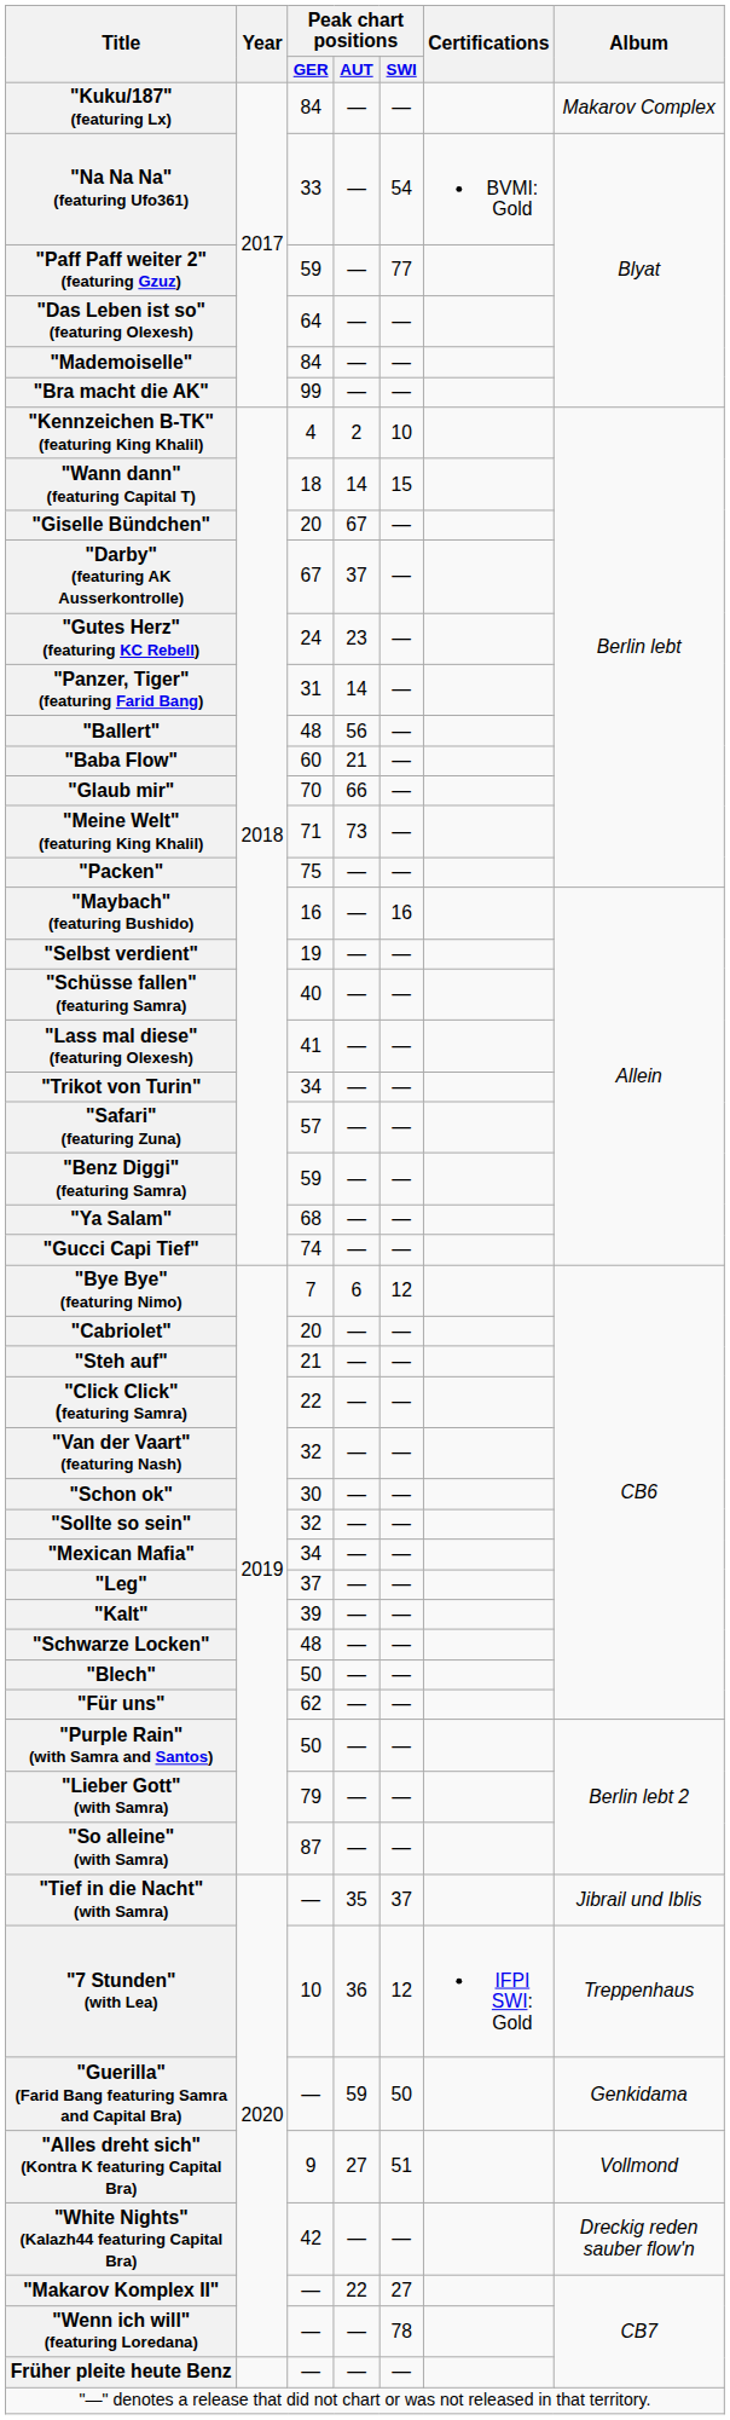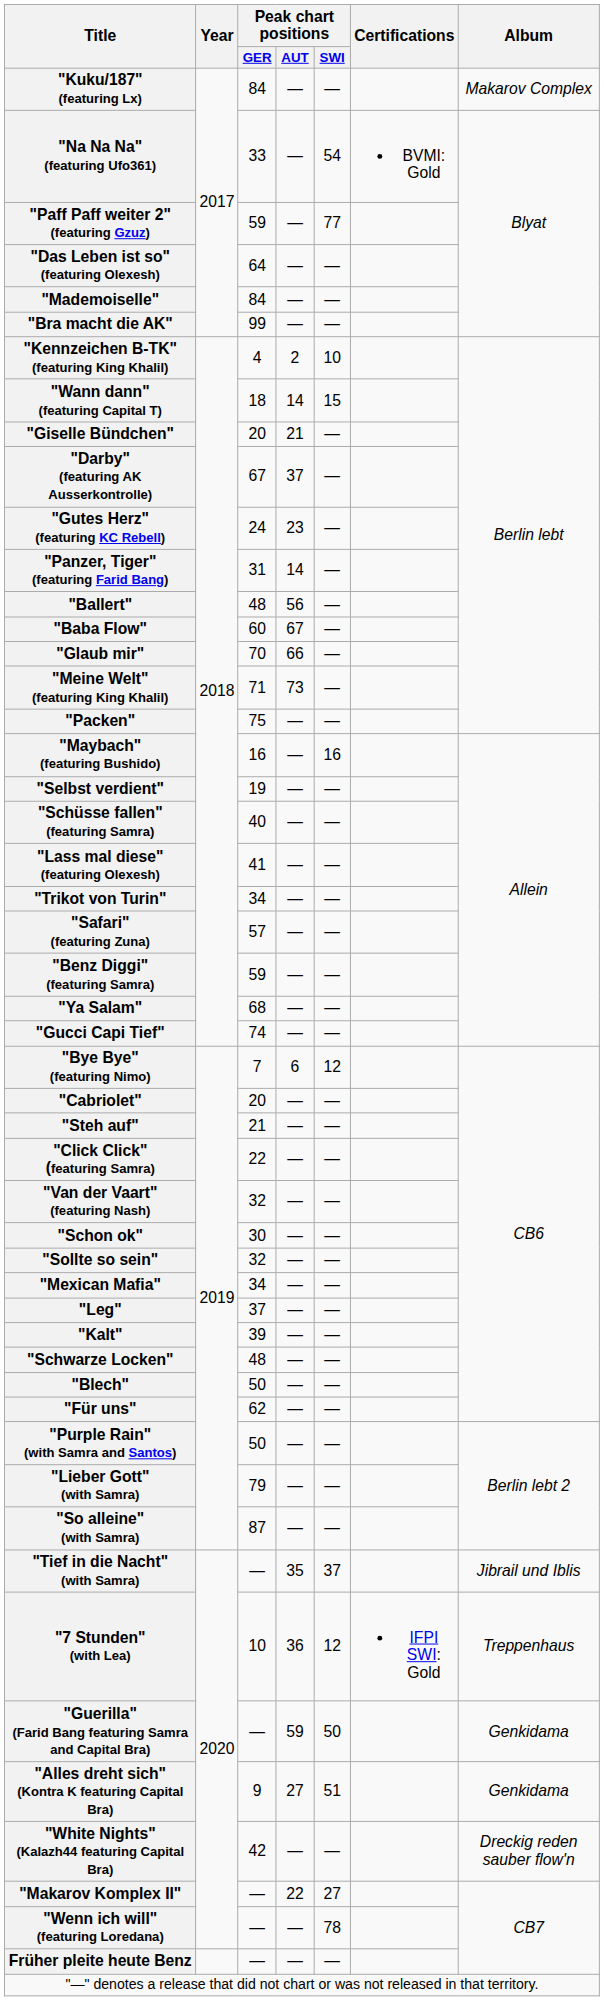 <table class="wikitable plainrowheaders" style="text-align:center;">
 <tr>
 <th scope="col" rowspan="2" style="width:14em;">Title</th>
 <th scope="col" rowspan="2" style="width:1em;">Year</th>
 <th scope="col" colspan="3">Peak chart positions</th>
 <th rowspan="2">Certifications</th>
 <th scope="col" rowspan="2" style="width:10em;">Album</th>
 </tr>
 <tr>
 <th style="width:2.5em; font-size:85%"><a href='#'>GER</a><br></th>
 <th style="width:2.5em; font-size:85%"><a href='#'>AUT</a><br></th>
 <th style="width:2.5em; font-size:85%"><a href='#'>SWI</a><br></th>
 </tr>
 <tr>
 <th scope="row">"Kuku/187"<br><small>(featuring Lx)</small></th>
 <td rowspan="6">2017</td>
 <td>84</td>
 <td>—</td>
 <td>—</td>
 <td></td>
 <td><em>Makarov Complex</em></td>
 </tr>
 <tr>
 <th scope="row">"Na Na Na"<br><small>(featuring Ufo361)</small></th>
 <td>33</td>
 <td>—</td>
 <td>54</td>
 <td><br><ul><li>BVMI: Gold</li></ul></td>
 <td rowspan="5"><em>Blyat</em></td>
 </tr>
 <tr>
 <th scope="row">"Paff Paff weiter 2"<br><small>(featuring <a href='#'>Gzuz</a>)</small></th>
 <td>59</td>
 <td>—</td>
 <td>77</td>
 <td></td>
 </tr>
 <tr>
 <th scope="row">"Das Leben ist so"<br><small>(featuring Olexesh)</small></th>
 <td>64</td>
 <td>—</td>
 <td>—</td>
 <td></td>
 </tr>
 <tr>
 <th scope="row">"Mademoiselle"</th>
 <td>84</td>
 <td>—</td>
 <td>—</td>
 <td></td>
 </tr>
 <tr>
 <th scope="row">"Bra macht die AK"</th>
 <td>99</td>
 <td>—</td>
 <td>—</td>
 <td></td>
 </tr>
 <tr>
 <th scope="row">"Kennzeichen B-TK"<br><small>(featuring King Khalil)</small></th>
 <td rowspan="20">2018</td>
 <td>4</td>
 <td>2</td>
 <td>10</td>
 <td></td>
 <td rowspan="11"><em>Berlin lebt</em></td>
 </tr>
 <tr>
 <th scope="row">"Wann dann"<br><small>(featuring Capital T)</small></th>
 <td>18</td>
 <td>14</td>
 <td>15</td>
 <td></td>
 </tr>
 <tr>
 <th scope="row">"Giselle Bündchen"</th>
 <td>20</td>
-<td>67</td>
+<td>21</td>
 <td>—</td>
 <td></td>
 </tr>
 <tr>
 <th scope="row">"Darby"<br><small>(featuring AK Ausserkontrolle)</small></th>
 <td>67</td>
 <td>37</td>
 <td>—</td>
 <td></td>
 </tr>
 <tr>
 <th scope="row">"Gutes Herz"<br><small>(featuring <a href='#'>KC Rebell</a>)</small></th>
 <td>24</td>
 <td>23</td>
 <td>—</td>
 <td></td>
 </tr>
 <tr>
 <th scope="row">"Panzer, Tiger"<br><small>(featuring <a href='#'>Farid Bang</a>)</small></th>
 <td>31</td>
 <td>14</td>
 <td>—</td>
 <td></td>
 </tr>
 <tr>
 <th scope="row">"Ballert"</th>
 <td>48</td>
 <td>56</td>
 <td>—</td>
 <td></td>
 </tr>
 <tr>
 <th scope="row">"Baba Flow"</th>
 <td>60</td>
-<td>21</td>
+<td>67</td>
 <td>—</td>
 <td></td>
 </tr>
 <tr>
 <th scope="row">"Glaub mir"</th>
 <td>70</td>
 <td>66</td>
 <td>—</td>
 <td></td>
 </tr>
 <tr>
 <th scope="row">"Meine Welt"<br><small>(featuring King Khalil)</small></th>
 <td>71</td>
 <td>73</td>
 <td>—</td>
 <td></td>
 </tr>
 <tr>
 <th scope="row">"Packen"</th>
 <td>75</td>
 <td>—</td>
 <td>—</td>
 <td></td>
 </tr>
 <tr>
 <th scope="row">"Maybach"<br><small>(featuring Bushido)</small></th>
 <td>16</td>
 <td>—</td>
 <td>16</td>
 <td></td>
 <td rowspan="9"><em>Allein</em></td>
 </tr>
 <tr>
 <th scope="row">"Selbst verdient"</th>
 <td>19</td>
 <td>—</td>
 <td>—</td>
 <td></td>
 </tr>
 <tr>
 <th scope="row">"Schüsse fallen"<br><small>(featuring Samra)</small></th>
 <td>40</td>
 <td>—</td>
 <td>—</td>
 <td></td>
 </tr>
 <tr>
 <th scope="row">"Lass mal diese"<br><small>(featuring Olexesh)</small></th>
 <td>41</td>
 <td>—</td>
 <td>—</td>
 <td></td>
 </tr>
 <tr>
 <th scope="row">"Trikot von Turin"</th>
 <td>34</td>
 <td>—</td>
 <td>—</td>
 <td></td>
 </tr>
 <tr>
 <th scope="row">"Safari"<br><small>(featuring Zuna)</small></th>
 <td>57</td>
 <td>—</td>
 <td>—</td>
 <td></td>
 </tr>
 <tr>
 <th scope="row">"Benz Diggi"<br><small>(featuring Samra)</small></th>
 <td>59</td>
 <td>—</td>
 <td>—</td>
 <td></td>
 </tr>
 <tr>
 <th scope="row">"Ya Salam"</th>
 <td>68</td>
 <td>—</td>
 <td>—</td>
 <td></td>
 </tr>
 <tr>
 <th scope="row">"Gucci Capi Tief"</th>
 <td>74</td>
 <td>—</td>
 <td>—</td>
 <td></td>
 </tr>
 <tr>
 <th scope="row">"Bye Bye"<br><small>(featuring Nimo)</small></th>
 <td rowspan="16">2019</td>
 <td>7</td>
 <td>6</td>
 <td>12</td>
 <td></td>
 <td rowspan="13"><em>CB6</em></td>
 </tr>
 <tr>
 <th scope="row">"Cabriolet"</th>
 <td>20</td>
 <td>—</td>
 <td>—</td>
 <td></td>
 </tr>
 <tr>
 <th scope="row">"Steh auf"</th>
 <td>21</td>
 <td>—</td>
 <td>—</td>
 <td></td>
 </tr>
 <tr>
 <th scope="row">"Click Click"<br>(<small>featuring Samra)</small></th>
 <td>22</td>
 <td>—</td>
 <td>—</td>
 <td></td>
 </tr>
 <tr>
 <th scope="row">"Van der Vaart"<br><small>(featuring Nash)</small></th>
 <td>32</td>
 <td>—</td>
 <td>—</td>
 <td></td>
 </tr>
 <tr>
 <th scope="row">"Schon ok"</th>
 <td>30</td>
 <td>—</td>
 <td>—</td>
 <td></td>
 </tr>
 <tr>
 <th scope="row">"Sollte so sein"</th>
 <td>32</td>
 <td>—</td>
 <td>—</td>
 <td></td>
 </tr>
 <tr>
 <th scope="row">"Mexican Mafia"</th>
 <td>34</td>
 <td>—</td>
 <td>—</td>
 <td></td>
 </tr>
 <tr>
 <th scope="row">"Leg"</th>
 <td>37</td>
 <td>—</td>
 <td>—</td>
 <td></td>
 </tr>
 <tr>
 <th scope="row">"Kalt"</th>
 <td>39</td>
 <td>—</td>
 <td>—</td>
 <td></td>
 </tr>
 <tr>
 <th scope="row">"Schwarze Locken"</th>
 <td>48</td>
 <td>—</td>
 <td>—</td>
 <td></td>
 </tr>
 <tr>
 <th scope="row">"Blech"</th>
 <td>50</td>
 <td>—</td>
 <td>—</td>
 <td></td>
 </tr>
 <tr>
 <th scope="row">"Für uns"</th>
 <td>62</td>
 <td>—</td>
 <td>—</td>
 <td></td>
 </tr>
 <tr>
 <th scope="row">"Purple Rain"<br><small>(with Samra and <a href='#'>Santos</a>)</small></th>
 <td>50</td>
 <td>—</td>
 <td>—</td>
 <td></td>
 <td rowspan="3"><em>Berlin lebt 2</em></td>
 </tr>
 <tr>
 <th scope="row">"Lieber Gott"<br><small>(with Samra)</small></th>
 <td>79</td>
 <td>—</td>
 <td>—</td>
 <td></td>
 </tr>
 <tr>
 <th scope="row">"So alleine"<br><small>(with Samra)</small></th>
 <td>87</td>
 <td>—</td>
 <td>—</td>
 <td></td>
 </tr>
 <tr>
 <th scope="row">"Tief in die Nacht"<br><small>(with Samra)</small></th>
 <td rowspan="7">2020</td>
 <td>—</td>
 <td>35</td>
 <td>37</td>
 <td></td>
 <td><em>Jibrail und Iblis</em></td>
 </tr>
 <tr>
 <th scope="row">"7 Stunden"<br><small>(with Lea)</small></th>
 <td>10</td>
 <td>36</td>
 <td>12</td>
 <td><br><ul><li><a href='#'>IFPI SWI</a>: Gold</li></ul></td>
 <td><em>Treppenhaus</em></td>
 </tr>
 <tr>
 <th scope="row">"Guerilla"<br><small>(Farid Bang featuring Samra and Capital Bra)</small></th>
 <td>—</td>
 <td>59</td>
 <td>50</td>
 <td></td>
 <td><em>Genkidama</em></td>
 </tr>
 <tr>
 <th scope="row">"Alles dreht sich"<br><small>(Kontra K featuring Capital Bra)</small></th>
 <td>9</td>
 <td>27</td>
 <td>51</td>
 <td></td>
-<td><em>Vollmond</em></td>
+<td><em>Genkidama</em></td>
 </tr>
 <tr>
 <th scope="row">"White Nights"<br><small>(Kalazh44 featuring Capital Bra)</small></th>
 <td>42</td>
 <td>—</td>
 <td>—</td>
 <td></td>
 <td><em>Dreckig reden sauber flow'n</em></td>
 </tr>
 <tr>
 <th scope="row">"Makarov Komplex II"</th>
 <td>—</td>
 <td>22</td>
 <td>27</td>
 <td></td>
 <td rowspan="3"><em>CB7</em></td>
 </tr>
 <tr>
 <th scope="row">"Wenn ich will"<br><small>(featuring Loredana)</small></th>
 <td>—</td>
 <td>—</td>
 <td>78</td>
 <td></td>
 </tr>
 <tr>
 <th>Früher pleite heute Benz</th>
 <td></td>
 <td>—</td>
 <td>—</td>
 <td>—</td>
 <td></td>
 </tr>
 <tr>
 <td colspan="7" style="font-size:90%">"—" denotes a release that did not chart or was not released in that territory.</td>
 </tr>
 </table>
